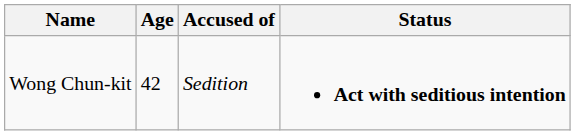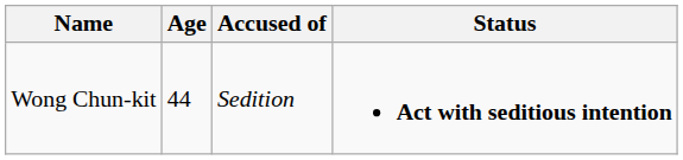 <table class="wikitable">
 <tr>
 <th>Name</th>
 <th>Age</th>
 <th>Accused of</th>
 <th>Status</th>
 </tr>
 <tr>
 <td>Wong Chun-kit</td>
-<td>42</td>
+<td>44</td>
 <td><em>Sedition</em></td>
 <td><strong><br><ul><li>Act with seditious intention</li></ul></strong></td>
 </tr>
 </table>
